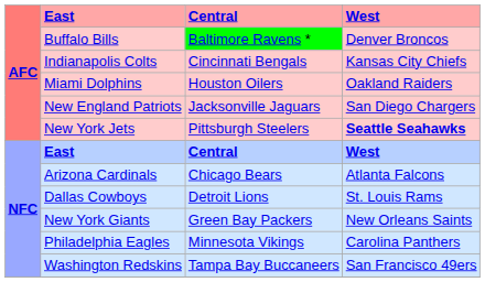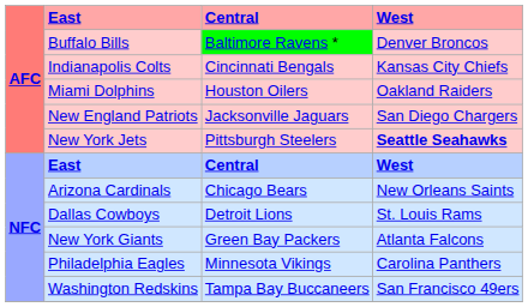 <table class="wikitable">
 <tr>
 <th rowspan="6" style="background-color: #FF7B77;"><strong><a href='#'>AFC</a></strong></th>
 <td style="background-color: #FFA7A7;"><strong><a href='#'>East</a></strong></td>
 <td style="background-color: #FFA7A7;"><strong><a href='#'>Central</a></strong></td>
 <td style="background-color: #FFA7A7;"><strong><a href='#'>West</a></strong></td>
 </tr>
 <tr>
 <td style="background-color: #FFCCCC;"><a href='#'>Buffalo Bills</a></td>
 <td style="background-color: #00FF00;"><a href='#'>Baltimore Ravens</a> *</td>
 <td style="background-color: #FFCCCC;"><a href='#'>Denver Broncos</a></td>
 </tr>
 <tr>
 <td style="background-color: #FFCCCC;"><a href='#'>Indianapolis Colts</a></td>
 <td style="background-color: #FFCCCC;"><a href='#'>Cincinnati Bengals</a></td>
 <td style="background-color: #FFCCCC;"><a href='#'>Kansas City Chiefs</a></td>
 </tr>
 <tr>
 <td style="background-color: #FFCCCC;"><a href='#'>Miami Dolphins</a></td>
 <td style="background-color: #FFCCCC;"><a href='#'>Houston Oilers</a></td>
 <td style="background-color: #FFCCCC;"><a href='#'>Oakland Raiders</a></td>
 </tr>
 <tr>
 <td style="background-color: #FFCCCC;"><a href='#'>New England Patriots</a></td>
 <td style="background-color: #FFCCCC;"><a href='#'>Jacksonville Jaguars</a></td>
 <td style="background-color: #FFCCCC;"><a href='#'>San Diego Chargers</a></td>
 </tr>
 <tr>
 <td style="background-color: #FFCCCC;"><a href='#'>New York Jets</a></td>
 <td style="background-color: #FFCCCC;"><a href='#'>Pittsburgh Steelers</a></td>
 <td style="background-color: #FFCCCC;"><strong><a href='#'>Seattle Seahawks</a></strong></td>
 </tr>
 <tr>
 <th rowspan="6" style="background-color: #99A8FF;"><strong><a href='#'>NFC</a></strong></th>
 <td style="background-color: #B7D0FF;"><strong><a href='#'>East</a></strong></td>
 <td style="background-color: #B7D0FF;"><strong><a href='#'>Central</a></strong></td>
 <td style="background-color: #B7D0FF;"><strong><a href='#'>West</a></strong></td>
 </tr>
 <tr>
 <td style="background-color: #D0E7FF;"><a href='#'>Arizona Cardinals</a></td>
 <td style="background-color: #D0E7FF;"><a href='#'>Chicago Bears</a></td>
-<td style="background-color: #D0E7FF;"><a href='#'>Atlanta Falcons</a></td>
+<td style="background-color: #D0E7FF;"><a href='#'>New Orleans Saints</a></td>
 </tr>
 <tr>
 <td style="background-color: #D0E7FF;"><a href='#'>Dallas Cowboys</a></td>
 <td style="background-color: #D0E7FF;"><a href='#'>Detroit Lions</a></td>
 <td style="background-color: #D0E7FF;"><a href='#'>St. Louis Rams</a></td>
 </tr>
 <tr>
 <td style="background-color: #D0E7FF;"><a href='#'>New York Giants</a></td>
 <td style="background-color: #D0E7FF;"><a href='#'>Green Bay Packers</a></td>
-<td style="background-color: #D0E7FF;"><a href='#'>New Orleans Saints</a></td>
+<td style="background-color: #D0E7FF;"><a href='#'>Atlanta Falcons</a></td>
 </tr>
 <tr>
 <td style="background-color: #D0E7FF;"><a href='#'>Philadelphia Eagles</a></td>
 <td style="background-color: #D0E7FF;"><a href='#'>Minnesota Vikings</a></td>
 <td style="background-color: #D0E7FF;"><a href='#'>Carolina Panthers</a></td>
 </tr>
 <tr>
 <td style="background-color: #D0E7FF;"><a href='#'>Washington Redskins</a></td>
 <td style="background-color: #D0E7FF;"><a href='#'>Tampa Bay Buccaneers</a></td>
 <td style="background-color: #D0E7FF;"><a href='#'>San Francisco 49ers</a></td>
 </tr>
 <tr>
 </tr>
 </table>
